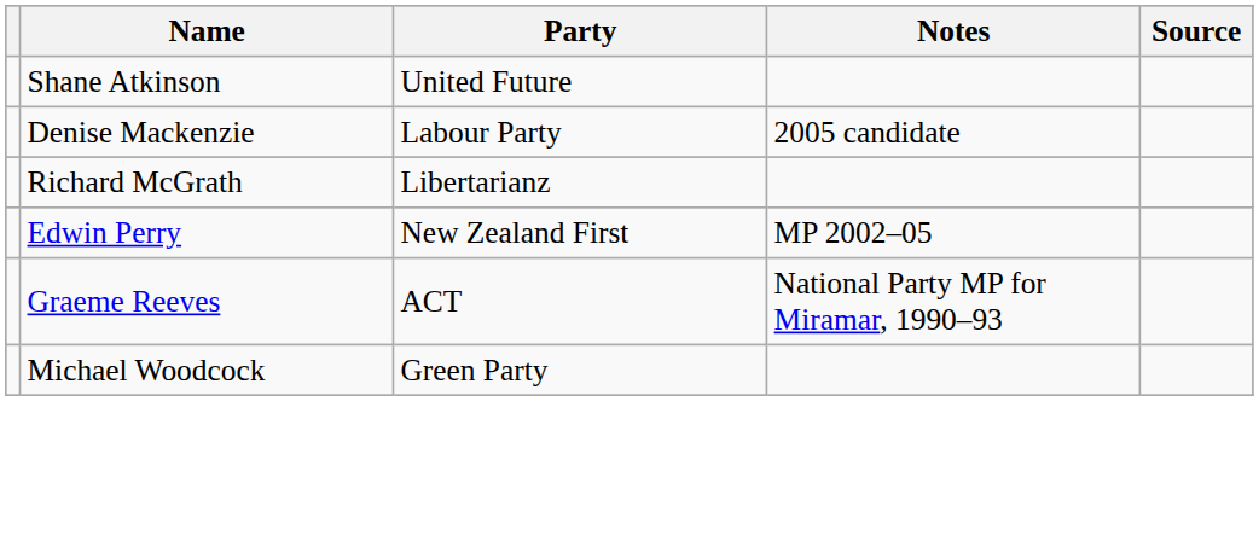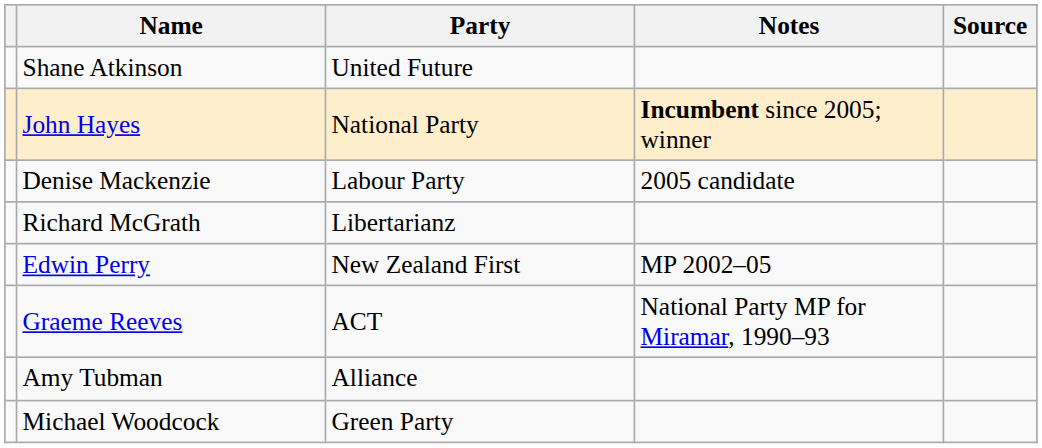 <table class="wikitable" width="70%" style="font-size:95%;">
 <tr>
 <th width=1%></th>
 <th width=30%>Name</th>
 <th width=30%>Party</th>
 <th width=30%>Notes</th>
 <th width=9%>Source</th>
 </tr>
 <tr -->
 <td bgcolor=></td>
 <td>Shane Atkinson</td>
 <td>United Future</td>
 <td></td>
+<td></td>
+</tr>
+<tr ---- bgcolor=#FFEECC>
+<td bgcolor=></td>
+<td><a href='#'>John Hayes</a></td>
+<td>National Party</td>
+<td><strong>Incumbent</strong> since 2005; winner</td>
 <td></td>
 </tr>
 <tr -->
 <td bgcolor=></td>
 <td>Denise Mackenzie</td>
 <td>Labour Party</td>
 <td>2005 candidate</td>
 <td></td>
 </tr>
 <tr -->
 <td bgcolor=></td>
 <td>Richard McGrath</td>
 <td>Libertarianz</td>
 <td></td>
 <td></td>
 </tr>
 <tr -->
 <td bgcolor=></td>
 <td><a href='#'>Edwin Perry</a></td>
 <td>New Zealand First</td>
 <td>MP 2002–05</td>
 <td></td>
 </tr>
 <tr -->
 <td bgcolor=></td>
 <td><a href='#'>Graeme Reeves</a></td>
 <td>ACT</td>
 <td>National Party MP for <a href='#'>Miramar</a>, 1990–93</td>
 <td></td>
 </tr>
 <tr -->
 <td bgcolor=></td>
+<td>Amy Tubman</td>
+<td>Alliance</td>
+<td></td>
+<td></td>
+</tr>
+<tr -->
+<td bgcolor=></td>
 <td>Michael Woodcock</td>
 <td>Green Party</td>
 <td></td>
 <td></td>
 </tr>
 </table>
